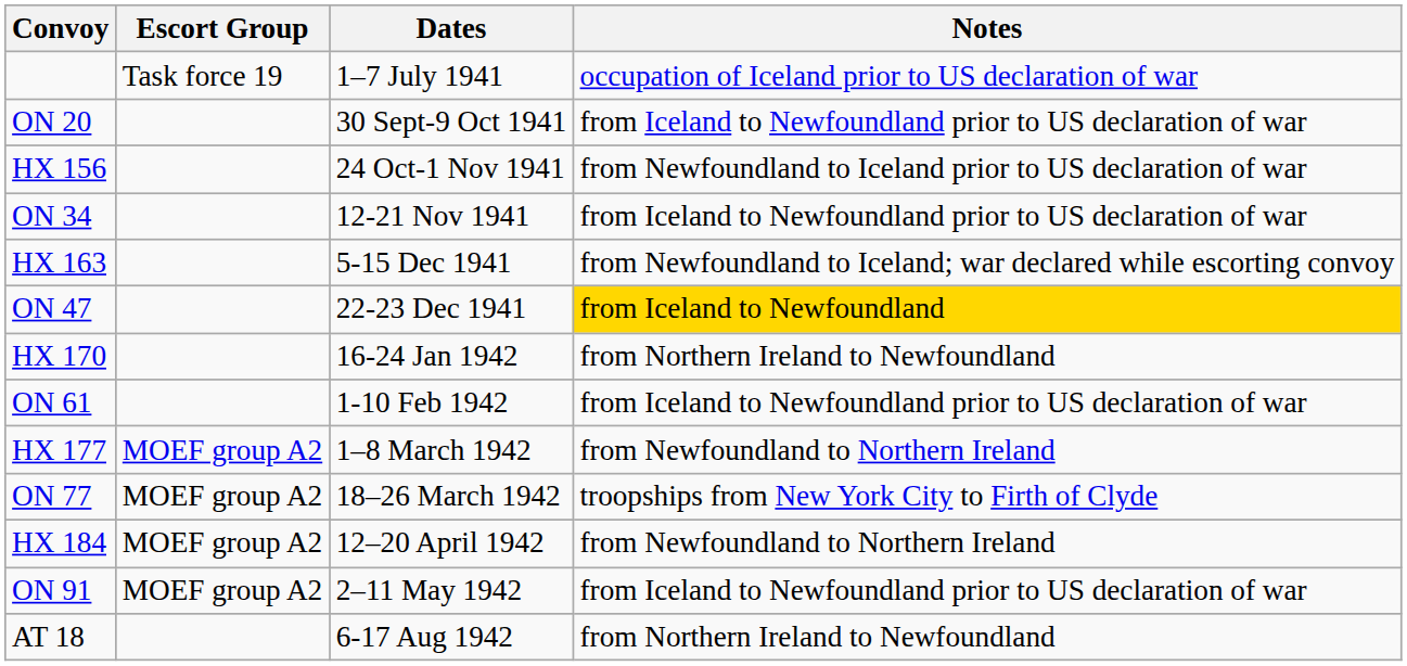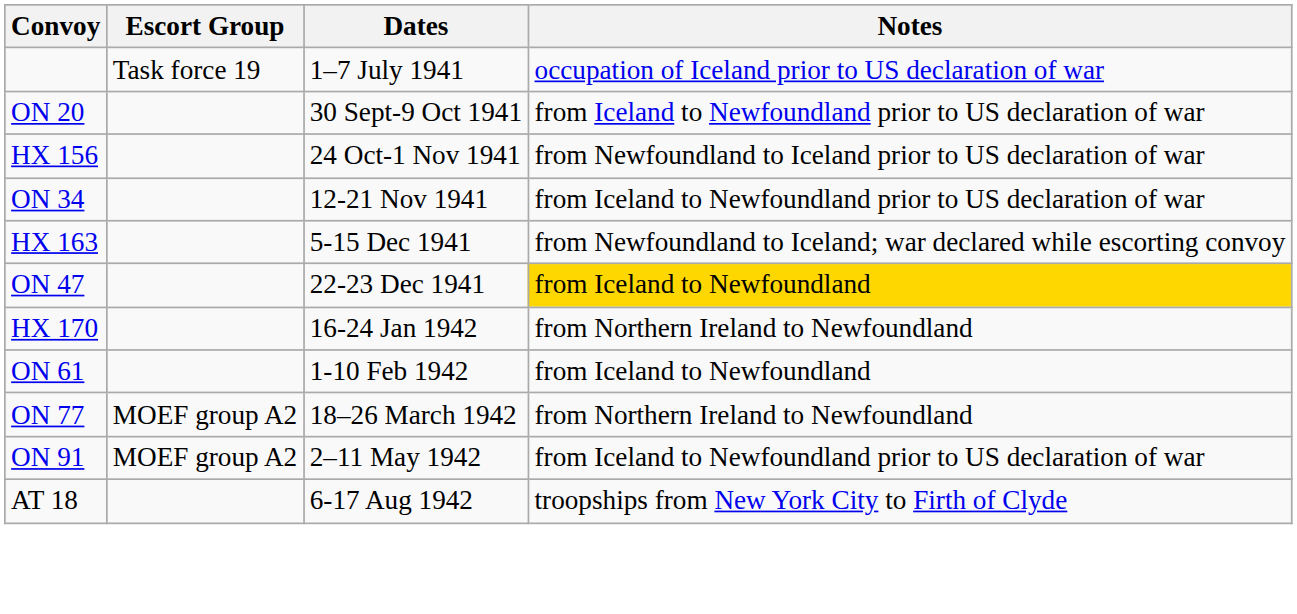 <table class="wikitable">
 <tr>
 <th>Convoy</th>
 <th>Escort Group</th>
 <th>Dates</th>
 <th>Notes</th>
 </tr>
 <tr>
 <td></td>
 <td>Task force 19</td>
 <td>1–7 July 1941</td>
 <td><a href='#'>occupation of Iceland prior to US declaration of war</a></td>
 </tr>
 <tr>
 <td><a href='#'>ON 20</a></td>
 <td></td>
 <td>30 Sept-9 Oct 1941</td>
 <td>from <a href='#'>Iceland</a> to <a href='#'>Newfoundland</a> prior to US declaration of war</td>
 </tr>
 <tr>
 <td><a href='#'>HX 156</a></td>
 <td></td>
 <td>24 Oct-1 Nov 1941</td>
 <td>from Newfoundland to Iceland prior to US declaration of war</td>
 </tr>
 <tr>
 <td><a href='#'>ON 34</a></td>
 <td></td>
 <td>12-21 Nov 1941</td>
 <td>from Iceland to Newfoundland prior to US declaration of war</td>
 </tr>
 <tr>
 <td><a href='#'>HX 163</a></td>
 <td></td>
 <td>5-15 Dec 1941</td>
 <td>from Newfoundland to Iceland; war declared while escorting convoy</td>
 </tr>
 <tr>
 <td><a href='#'>ON 47</a></td>
 <td></td>
 <td>22-23 Dec 1941</td>
 <td style="background: gold;">from Iceland to Newfoundland</td>
 </tr>
 <tr>
 <td><a href='#'>HX 170</a></td>
 <td></td>
 <td>16-24 Jan 1942</td>
 <td>from Northern Ireland to Newfoundland</td>
 </tr>
 <tr>
 <td><a href='#'>ON 61</a></td>
 <td></td>
 <td>1-10 Feb 1942</td>
-<td>from Iceland to Newfoundland prior to US declaration of war</td>
-</tr>
-<tr>
-<td><a href='#'>HX 177</a></td>
-<td><a href='#'>MOEF group A2</a></td>
-<td>1–8 March 1942</td>
-<td>from Newfoundland to <a href='#'>Northern Ireland</a></td>
+<td>from Iceland to Newfoundland</td>
 </tr>
 <tr>
 <td><a href='#'>ON 77</a></td>
 <td>MOEF group A2</td>
 <td>18–26 March 1942</td>
-<td>troopships from <a href='#'>New York City</a> to <a href='#'>Firth of Clyde</a></td>
-</tr>
-<tr>
-<td><a href='#'>HX 184</a></td>
-<td>MOEF group A2</td>
-<td>12–20 April 1942</td>
-<td>from Newfoundland to Northern Ireland</td>
+<td>from Northern Ireland to Newfoundland</td>
 </tr>
 <tr>
 <td><a href='#'>ON 91</a></td>
 <td>MOEF group A2</td>
 <td>2–11 May 1942</td>
 <td>from Iceland to Newfoundland prior to US declaration of war</td>
 </tr>
 <tr>
 <td>AT 18</td>
 <td></td>
 <td>6-17 Aug 1942</td>
-<td>from Northern Ireland to Newfoundland</td>
+<td>troopships from <a href='#'>New York City</a> to <a href='#'>Firth of Clyde</a></td>
 </tr>
 </table>
